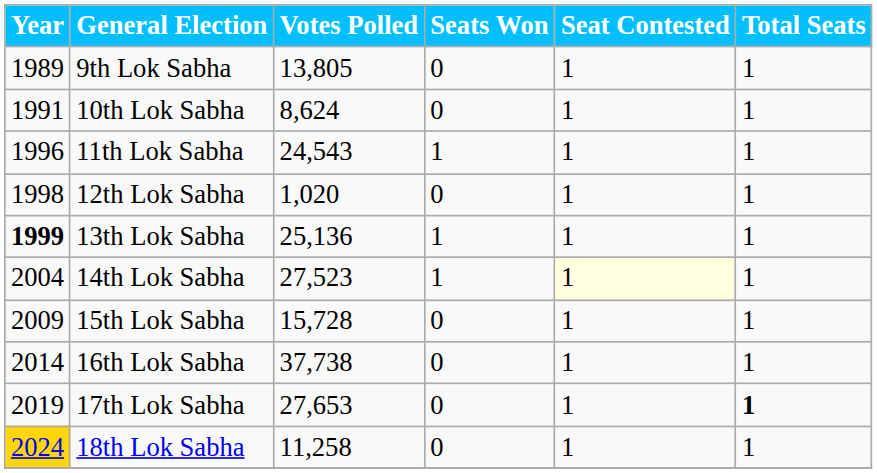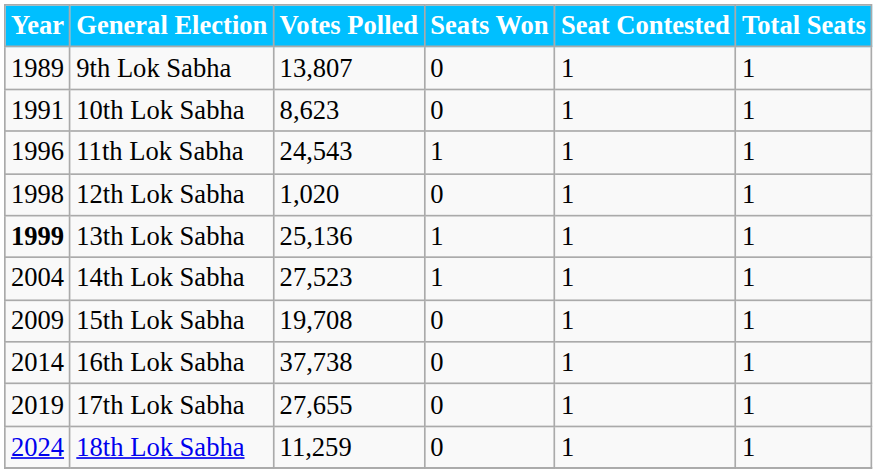 <table class="wikitable">
 <tr>
 <th style="background-color:#00BFFF; color:white">Year</th>
 <th style="background-color:#00BFFF; color:white">General Election</th>
 <th style="background-color:#00BFFF; color:white">Votes Polled</th>
 <th style="background-color:#00BFFF; color:white">Seats Won</th>
 <th style="background-color:#00BFFF; color:white">Seat Contested</th>
 <th style="background-color:#00BFFF; color:white">Total Seats</th>
 </tr>
 <tr>
 <td>1989</td>
 <td>9th Lok Sabha</td>
-<td>13,805</td>
+<td>13,807</td>
 <td>0</td>
 <td>1</td>
 <td>1</td>
 </tr>
 <tr>
 <td>1991</td>
 <td>10th Lok Sabha</td>
-<td>8,624</td>
+<td>8,623</td>
 <td>0</td>
 <td>1</td>
 <td>1</td>
 </tr>
 <tr>
 <td>1996</td>
 <td>11th Lok Sabha</td>
 <td>24,543</td>
 <td>1</td>
 <td>1</td>
 <td>1</td>
 </tr>
 <tr>
 <td>1998</td>
 <td>12th Lok Sabha</td>
 <td>1,020</td>
 <td>0</td>
 <td>1</td>
 <td>1</td>
 </tr>
 <tr>
 <td><strong>1999</strong></td>
 <td>13th Lok Sabha</td>
 <td>25,136</td>
 <td>1</td>
 <td>1</td>
 <td>1</td>
 </tr>
 <tr>
 <td>2004</td>
 <td>14th Lok Sabha</td>
 <td>27,523</td>
 <td>1</td>
-<td style="background: lightyellow;">1</td>
+<td>1</td>
 <td>1</td>
 </tr>
 <tr>
 <td>2009</td>
 <td>15th Lok Sabha</td>
-<td>15,728</td>
+<td>19,708</td>
 <td>0</td>
 <td>1</td>
 <td>1</td>
 </tr>
 <tr>
 <td>2014</td>
 <td>16th Lok Sabha</td>
 <td>37,738</td>
 <td>0</td>
 <td>1</td>
 <td>1</td>
 </tr>
 <tr>
 <td>2019</td>
 <td>17th Lok Sabha</td>
-<td>27,653</td>
+<td>27,655</td>
 <td>0</td>
 <td>1</td>
-<td><strong>1</strong></td>
+<td>1</td>
 </tr>
 <tr>
-<td style="background: gold;"><a href='#'>2024</a></td>
+<td><a href='#'>2024</a></td>
 <td><a href='#'>18th Lok Sabha</a></td>
-<td>11,258</td>
+<td>11,259</td>
 <td>0</td>
 <td>1</td>
 <td>1</td>
 </tr>
 <tr>
 </tr>
 </table>
